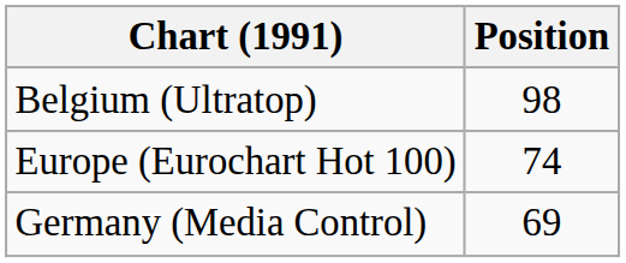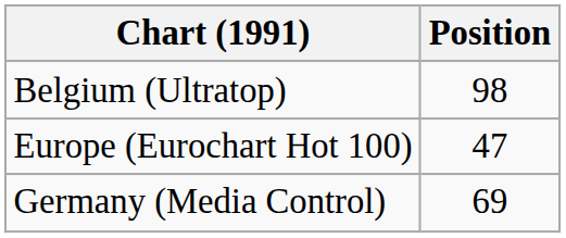 <table class="wikitable sortable">
 <tr>
 <th>Chart (1991)</th>
 <th>Position</th>
 </tr>
 <tr>
 <td>Belgium (Ultratop)</td>
 <td style="text-align:center;">98</td>
 </tr>
 <tr>
 <td>Europe (Eurochart Hot 100)</td>
-<td style="text-align:center;">74</td>
+<td style="text-align:center;">47</td>
 </tr>
 <tr>
 <td>Germany (Media Control)</td>
 <td style="text-align:center;">69</td>
 </tr>
 </table>
